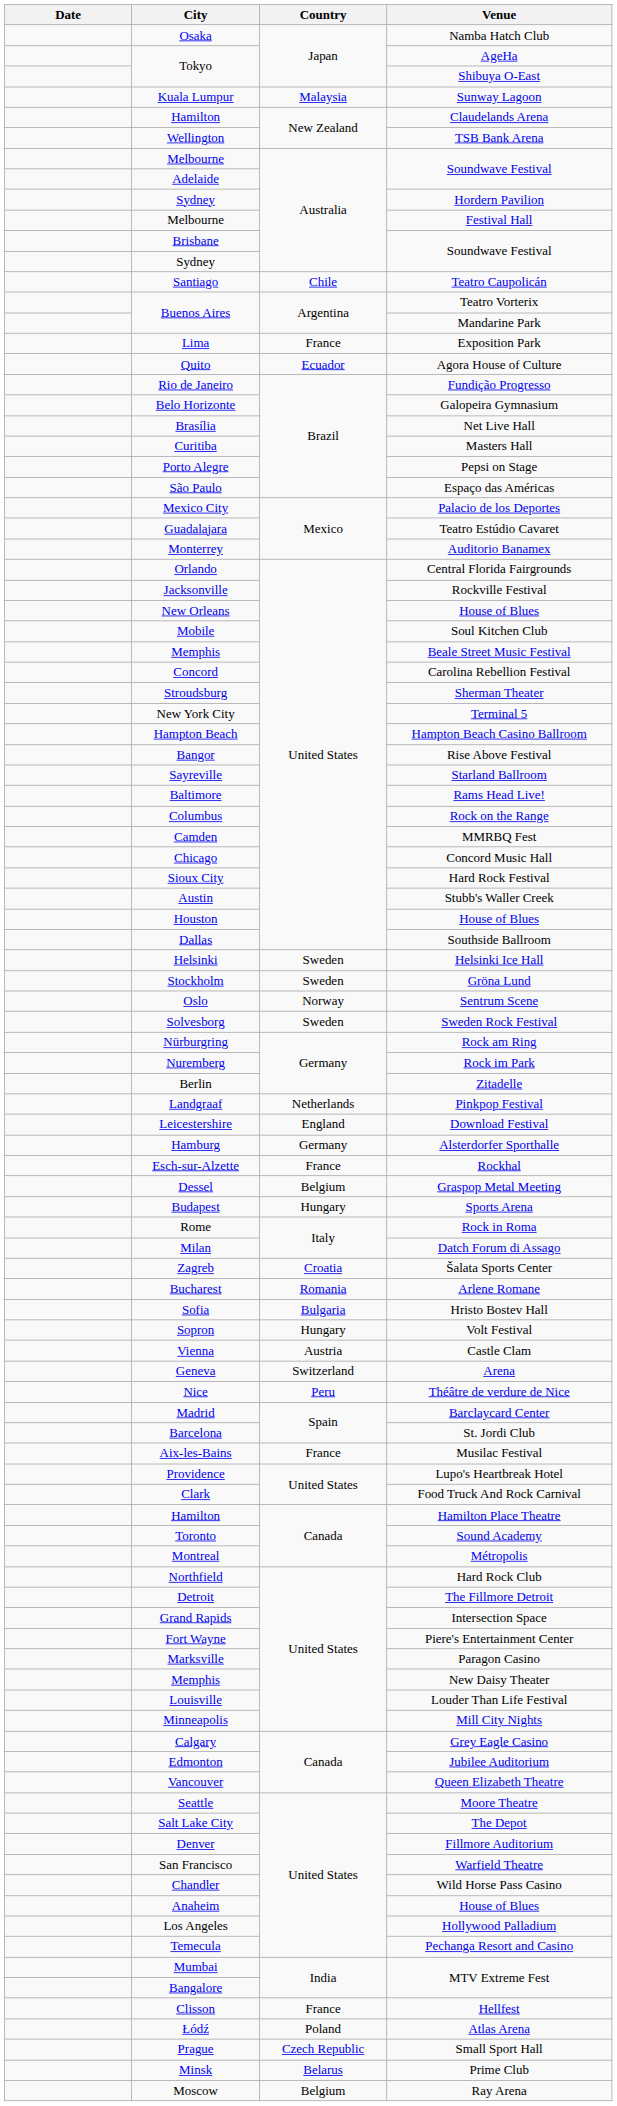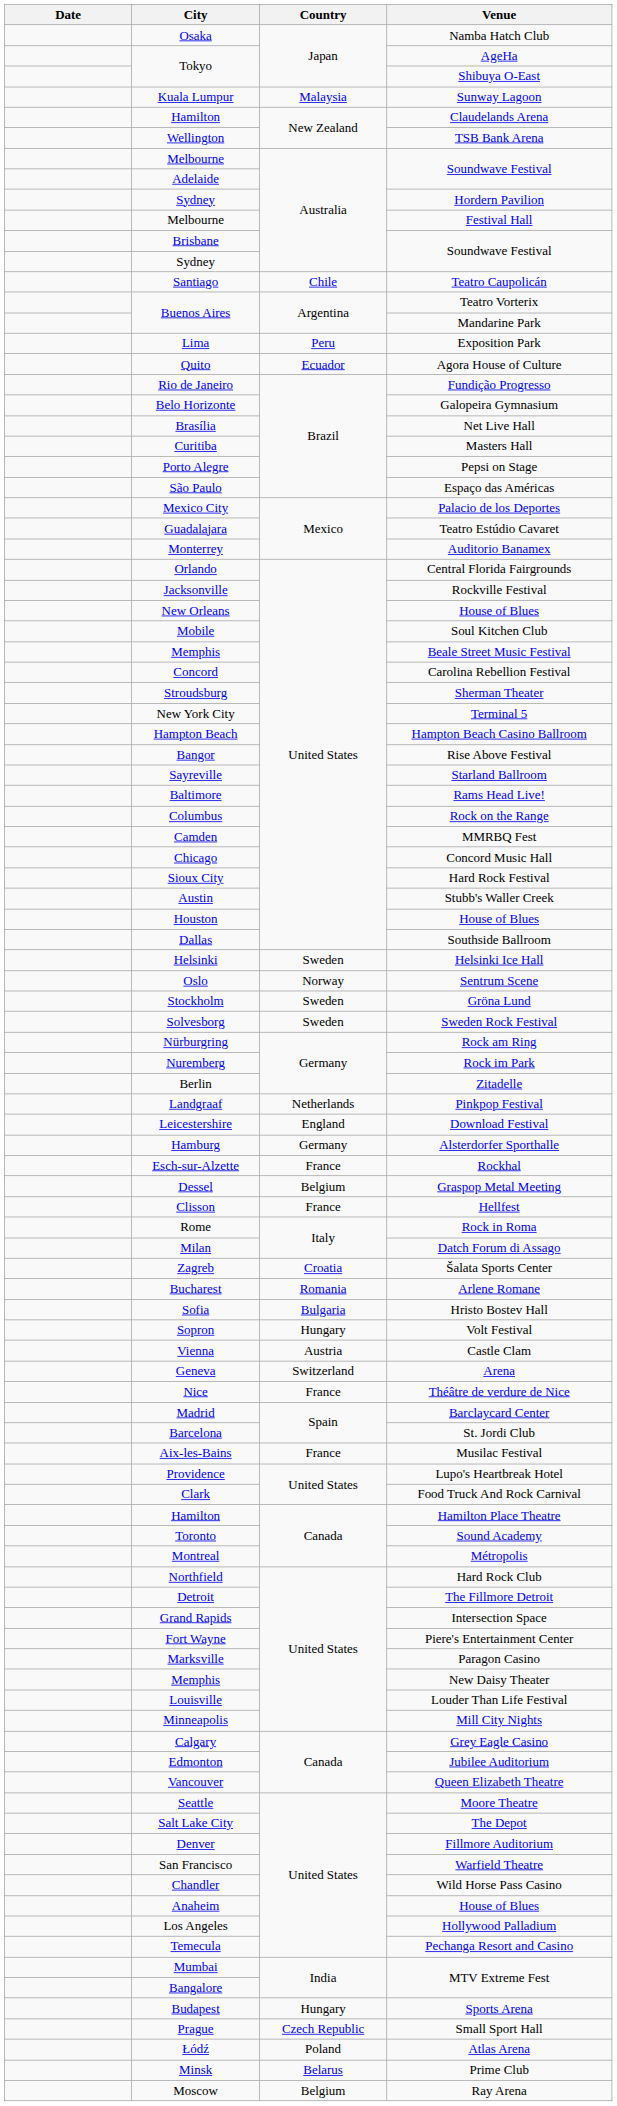 <table class="wikitable" style="text-align:center">
 <tr>
 <th style="width:150px;">Date</th>
 <th style="width:150px;">City</th>
 <th style="width:150px;">Country</th>
 <th style="width:270px;">Venue</th>
 </tr>
 <tr>
 <td></td>
 <td><a href='#'>Osaka</a></td>
 <td rowspan="3">Japan</td>
 <td>Namba Hatch Club</td>
 </tr>
 <tr>
 <td></td>
 <td rowspan="2">Tokyo</td>
 <td><a href='#'>AgeHa</a></td>
 </tr>
 <tr>
 <td></td>
 <td><a href='#'>Shibuya O-East</a></td>
 </tr>
 <tr>
 <td></td>
 <td><a href='#'>Kuala Lumpur</a></td>
 <td><a href='#'>Malaysia</a></td>
 <td><a href='#'>Sunway Lagoon</a></td>
 </tr>
 <tr>
 <td></td>
 <td><a href='#'>Hamilton</a></td>
 <td rowspan="2">New Zealand</td>
 <td><a href='#'>Claudelands Arena</a></td>
 </tr>
 <tr>
 <td></td>
 <td><a href='#'>Wellington</a></td>
 <td><a href='#'>TSB Bank Arena</a></td>
 </tr>
 <tr>
 <td></td>
 <td><a href='#'>Melbourne</a></td>
 <td rowspan="6">Australia</td>
 <td rowspan="2"><a href='#'>Soundwave Festival</a></td>
 </tr>
 <tr>
 <td></td>
 <td><a href='#'>Adelaide</a></td>
 </tr>
 <tr>
 <td></td>
 <td><a href='#'>Sydney</a></td>
 <td><a href='#'>Hordern Pavilion</a></td>
 </tr>
 <tr>
 <td></td>
 <td>Melbourne</td>
 <td><a href='#'>Festival Hall</a></td>
 </tr>
 <tr>
 <td></td>
 <td><a href='#'>Brisbane</a></td>
 <td rowspan="2">Soundwave Festival</td>
 </tr>
 <tr>
 <td></td>
 <td>Sydney</td>
 </tr>
 <tr>
 <td></td>
 <td><a href='#'>Santiago</a></td>
 <td><a href='#'>Chile</a></td>
 <td><a href='#'>Teatro Caupolicán</a></td>
 </tr>
 <tr>
 <td></td>
 <td rowspan="2"><a href='#'>Buenos Aires</a></td>
 <td rowspan="2">Argentina</td>
 <td>Teatro Vorterix</td>
 </tr>
 <tr>
 <td></td>
 <td>Mandarine Park</td>
 </tr>
 <tr>
 <td></td>
 <td><a href='#'>Lima</a></td>
-<td>France</td>
+<td><a href='#'>Peru</a></td>
 <td>Exposition Park</td>
 </tr>
 <tr>
 <td></td>
 <td><a href='#'>Quito</a></td>
 <td><a href='#'>Ecuador</a></td>
 <td>Agora House of Culture</td>
 </tr>
 <tr>
 <td></td>
 <td><a href='#'>Rio de Janeiro</a></td>
 <td rowspan="6">Brazil</td>
 <td><a href='#'>Fundição Progresso</a></td>
 </tr>
 <tr>
 <td></td>
 <td><a href='#'>Belo Horizonte</a></td>
 <td>Galopeira Gymnasium</td>
 </tr>
 <tr>
 <td></td>
 <td><a href='#'>Brasília</a></td>
 <td>Net Live Hall</td>
 </tr>
 <tr>
 <td></td>
 <td><a href='#'>Curitiba</a></td>
 <td>Masters Hall</td>
 </tr>
 <tr>
 <td></td>
 <td><a href='#'>Porto Alegre</a></td>
 <td>Pepsi on Stage</td>
 </tr>
 <tr>
 <td></td>
 <td><a href='#'>São Paulo</a></td>
 <td>Espaço das Américas</td>
 </tr>
 <tr>
 <td></td>
 <td><a href='#'>Mexico City</a></td>
 <td rowspan="3">Mexico</td>
 <td><a href='#'>Palacio de los Deportes</a></td>
 </tr>
 <tr>
 <td></td>
 <td><a href='#'>Guadalajara</a></td>
 <td>Teatro Estúdio Cavaret</td>
 </tr>
 <tr>
 <td></td>
 <td><a href='#'>Monterrey</a></td>
 <td><a href='#'>Auditorio Banamex</a></td>
 </tr>
 <tr>
 <td></td>
 <td><a href='#'>Orlando</a></td>
 <td rowspan="19">United States</td>
 <td>Central Florida Fairgrounds</td>
 </tr>
 <tr>
 <td></td>
 <td><a href='#'>Jacksonville</a></td>
 <td>Rockville Festival</td>
 </tr>
 <tr>
 <td></td>
 <td><a href='#'>New Orleans</a></td>
 <td><a href='#'>House of Blues</a></td>
 </tr>
 <tr>
 <td></td>
 <td><a href='#'>Mobile</a></td>
 <td>Soul Kitchen Club</td>
 </tr>
 <tr>
 <td></td>
 <td><a href='#'>Memphis</a></td>
 <td><a href='#'>Beale Street Music Festival</a></td>
 </tr>
 <tr>
 <td></td>
 <td><a href='#'>Concord</a></td>
 <td>Carolina Rebellion Festival</td>
 </tr>
 <tr>
 <td></td>
 <td><a href='#'>Stroudsburg</a></td>
 <td><a href='#'>Sherman Theater</a></td>
 </tr>
 <tr>
 <td></td>
 <td>New York City</td>
 <td><a href='#'>Terminal 5</a></td>
 </tr>
 <tr>
 <td></td>
 <td><a href='#'>Hampton Beach</a></td>
 <td><a href='#'>Hampton Beach Casino Ballroom</a></td>
 </tr>
 <tr>
 <td></td>
 <td><a href='#'>Bangor</a></td>
 <td>Rise Above Festival</td>
 </tr>
 <tr>
 <td></td>
 <td><a href='#'>Sayreville</a></td>
 <td><a href='#'>Starland Ballroom</a></td>
 </tr>
 <tr>
 <td></td>
 <td><a href='#'>Baltimore</a></td>
 <td><a href='#'>Rams Head Live!</a></td>
 </tr>
 <tr>
 <td></td>
 <td><a href='#'>Columbus</a></td>
 <td><a href='#'>Rock on the Range</a></td>
 </tr>
 <tr>
 <td></td>
 <td><a href='#'>Camden</a></td>
 <td>MMRBQ Fest</td>
 </tr>
 <tr>
 <td></td>
 <td><a href='#'>Chicago</a></td>
 <td>Concord Music Hall</td>
 </tr>
 <tr>
 <td></td>
 <td><a href='#'>Sioux City</a></td>
 <td>Hard Rock Festival</td>
 </tr>
 <tr>
 <td></td>
 <td><a href='#'>Austin</a></td>
 <td>Stubb's Waller Creek</td>
 </tr>
 <tr>
 <td></td>
 <td><a href='#'>Houston</a></td>
 <td><a href='#'>House of Blues</a></td>
 </tr>
 <tr>
 <td></td>
 <td><a href='#'>Dallas</a></td>
 <td>Southside Ballroom</td>
 </tr>
 <tr>
 <td></td>
 <td><a href='#'>Helsinki</a></td>
 <td>Sweden</td>
 <td><a href='#'>Helsinki Ice Hall</a></td>
 </tr>
 <tr>
 <td></td>
+<td><a href='#'>Oslo</a></td>
+<td>Norway</td>
+<td><a href='#'>Sentrum Scene</a></td>
+</tr>
+<tr>
+<td></td>
 <td><a href='#'>Stockholm</a></td>
 <td>Sweden</td>
 <td><a href='#'>Gröna Lund</a></td>
-</tr>
-<tr>
-<td></td>
-<td><a href='#'>Oslo</a></td>
-<td>Norway</td>
-<td><a href='#'>Sentrum Scene</a></td>
 </tr>
 <tr>
 <td></td>
 <td><a href='#'>Solvesborg</a></td>
 <td>Sweden</td>
 <td><a href='#'>Sweden Rock Festival</a></td>
 </tr>
 <tr>
 <td></td>
 <td><a href='#'>Nürburgring</a></td>
 <td rowspan="3">Germany</td>
 <td><a href='#'>Rock am Ring</a></td>
 </tr>
 <tr>
 <td></td>
 <td><a href='#'>Nuremberg</a></td>
 <td><a href='#'>Rock im Park</a></td>
 </tr>
 <tr>
 <td></td>
 <td>Berlin</td>
 <td><a href='#'>Zitadelle</a></td>
 </tr>
 <tr>
 <td></td>
 <td><a href='#'>Landgraaf</a></td>
 <td>Netherlands</td>
 <td><a href='#'>Pinkpop Festival</a></td>
 </tr>
 <tr>
 <td></td>
 <td><a href='#'>Leicestershire</a></td>
 <td>England</td>
 <td><a href='#'>Download Festival</a></td>
 </tr>
 <tr>
 <td></td>
 <td><a href='#'>Hamburg</a></td>
 <td>Germany</td>
 <td><a href='#'>Alsterdorfer Sporthalle</a></td>
 </tr>
 <tr>
 <td></td>
 <td><a href='#'>Esch-sur-Alzette</a></td>
 <td>France</td>
 <td><a href='#'>Rockhal</a></td>
 </tr>
 <tr>
 <td></td>
 <td><a href='#'>Dessel</a></td>
 <td>Belgium</td>
 <td><a href='#'>Graspop Metal Meeting</a></td>
 </tr>
 <tr>
 <td></td>
-<td><a href='#'>Budapest</a></td>
-<td>Hungary</td>
-<td><a href='#'>Sports Arena</a></td>
+<td><a href='#'>Clisson</a></td>
+<td>France</td>
+<td><a href='#'>Hellfest</a></td>
 </tr>
 <tr>
 <td></td>
 <td>Rome</td>
 <td rowspan="2">Italy</td>
 <td><a href='#'>Rock in Roma</a></td>
 </tr>
 <tr>
 <td></td>
 <td><a href='#'>Milan</a></td>
 <td><a href='#'>Datch Forum di Assago</a></td>
 </tr>
 <tr>
 <td></td>
 <td><a href='#'>Zagreb</a></td>
 <td><a href='#'>Croatia</a></td>
 <td>Šalata Sports Center</td>
 </tr>
 <tr>
 <td></td>
 <td><a href='#'>Bucharest</a></td>
 <td><a href='#'>Romania</a></td>
 <td><a href='#'>Arlene Romane</a></td>
 </tr>
 <tr>
 <td></td>
 <td><a href='#'>Sofia</a></td>
 <td><a href='#'>Bulgaria</a></td>
 <td>Hristo Bostev Hall</td>
 </tr>
 <tr>
 <td></td>
 <td><a href='#'>Sopron</a></td>
 <td>Hungary</td>
 <td>Volt Festival</td>
 </tr>
 <tr>
 <td></td>
 <td><a href='#'>Vienna</a></td>
 <td>Austria</td>
 <td>Castle Clam</td>
 </tr>
 <tr>
 <td></td>
 <td><a href='#'>Geneva</a></td>
 <td>Switzerland</td>
 <td><a href='#'>Arena</a></td>
 </tr>
 <tr>
 <td></td>
 <td><a href='#'>Nice</a></td>
-<td><a href='#'>Peru</a></td>
+<td>France</td>
 <td><a href='#'>Théâtre de verdure de Nice</a></td>
 </tr>
 <tr>
 <td></td>
 <td><a href='#'>Madrid</a></td>
 <td rowspan="2">Spain</td>
 <td><a href='#'>Barclaycard Center</a></td>
 </tr>
 <tr>
 <td></td>
 <td><a href='#'>Barcelona</a></td>
 <td>St. Jordi Club</td>
 </tr>
 <tr>
 <td></td>
 <td><a href='#'>Aix-les-Bains</a></td>
 <td>France</td>
 <td>Musilac Festival</td>
 </tr>
 <tr>
 <td></td>
 <td><a href='#'>Providence</a></td>
 <td rowspan="2">United States</td>
 <td>Lupo's Heartbreak Hotel</td>
 </tr>
 <tr>
 <td></td>
 <td><a href='#'>Clark</a></td>
 <td>Food Truck And Rock Carnival</td>
 </tr>
 <tr>
 <td></td>
 <td><a href='#'>Hamilton</a></td>
 <td rowspan="3">Canada</td>
 <td><a href='#'>Hamilton Place Theatre</a></td>
 </tr>
 <tr>
 <td></td>
 <td><a href='#'>Toronto</a></td>
 <td><a href='#'>Sound Academy</a></td>
 </tr>
 <tr>
 <td></td>
 <td><a href='#'>Montreal</a></td>
 <td><a href='#'>Métropolis</a></td>
 </tr>
 <tr>
 <td></td>
 <td><a href='#'>Northfield</a></td>
 <td rowspan="8">United States</td>
 <td>Hard Rock Club</td>
 </tr>
 <tr>
 <td></td>
 <td><a href='#'>Detroit</a></td>
 <td><a href='#'>The Fillmore Detroit</a></td>
 </tr>
 <tr>
 <td></td>
 <td><a href='#'>Grand Rapids</a></td>
 <td>Intersection Space</td>
 </tr>
 <tr>
 <td></td>
 <td><a href='#'>Fort Wayne</a></td>
 <td>Piere's Entertainment Center</td>
 </tr>
 <tr>
 <td></td>
 <td><a href='#'>Marksville</a></td>
 <td>Paragon Casino</td>
 </tr>
 <tr>
 <td></td>
 <td><a href='#'>Memphis</a></td>
 <td>New Daisy Theater</td>
 </tr>
 <tr>
 <td></td>
 <td><a href='#'>Louisville</a></td>
 <td>Louder Than Life Festival</td>
 </tr>
 <tr>
 <td></td>
 <td><a href='#'>Minneapolis</a></td>
 <td><a href='#'>Mill City Nights</a></td>
 </tr>
 <tr>
 <td></td>
 <td><a href='#'>Calgary</a></td>
 <td rowspan="3">Canada</td>
 <td><a href='#'>Grey Eagle Casino</a></td>
 </tr>
 <tr>
 <td></td>
 <td><a href='#'>Edmonton</a></td>
 <td><a href='#'>Jubilee Auditorium</a></td>
 </tr>
 <tr>
 <td></td>
 <td><a href='#'>Vancouver</a></td>
 <td><a href='#'>Queen Elizabeth Theatre</a></td>
 </tr>
 <tr>
 <td></td>
 <td><a href='#'>Seattle</a></td>
 <td rowspan="8">United States</td>
 <td><a href='#'>Moore Theatre</a></td>
 </tr>
 <tr>
 <td></td>
 <td><a href='#'>Salt Lake City</a></td>
 <td><a href='#'>The Depot</a></td>
 </tr>
 <tr>
 <td></td>
 <td><a href='#'>Denver</a></td>
 <td><a href='#'>Fillmore Auditorium</a></td>
 </tr>
 <tr>
 <td></td>
 <td>San Francisco</td>
 <td><a href='#'>Warfield Theatre</a></td>
 </tr>
 <tr>
 <td></td>
 <td><a href='#'>Chandler</a></td>
 <td>Wild Horse Pass Casino</td>
 </tr>
 <tr>
 <td></td>
 <td><a href='#'>Anaheim</a></td>
 <td><a href='#'>House of Blues</a></td>
 </tr>
 <tr>
 <td></td>
 <td>Los Angeles</td>
 <td><a href='#'>Hollywood Palladium</a></td>
 </tr>
 <tr>
 <td></td>
 <td><a href='#'>Temecula</a></td>
 <td><a href='#'>Pechanga Resort and Casino</a></td>
 </tr>
 <tr>
 <td></td>
 <td><a href='#'>Mumbai</a></td>
 <td rowspan="2">India</td>
 <td rowspan="2">MTV Extreme Fest</td>
 </tr>
 <tr>
 <td></td>
 <td><a href='#'>Bangalore</a></td>
 </tr>
 <tr>
 <td></td>
-<td><a href='#'>Clisson</a></td>
-<td>France</td>
-<td><a href='#'>Hellfest</a></td>
+<td><a href='#'>Budapest</a></td>
+<td>Hungary</td>
+<td><a href='#'>Sports Arena</a></td>
+</tr>
+<tr>
+<td></td>
+<td><a href='#'>Prague</a></td>
+<td><a href='#'>Czech Republic</a></td>
+<td>Small Sport Hall</td>
 </tr>
 <tr>
 <td></td>
 <td><a href='#'>Łódź</a></td>
 <td>Poland</td>
 <td><a href='#'>Atlas Arena</a></td>
-</tr>
-<tr>
-<td></td>
-<td><a href='#'>Prague</a></td>
-<td><a href='#'>Czech Republic</a></td>
-<td>Small Sport Hall</td>
 </tr>
 <tr>
 <td></td>
 <td><a href='#'>Minsk</a></td>
 <td><a href='#'>Belarus</a></td>
 <td>Prime Club</td>
 </tr>
 <tr>
 <td></td>
 <td>Moscow</td>
 <td>Belgium</td>
 <td>Ray Arena</td>
 </tr>
 </table>
